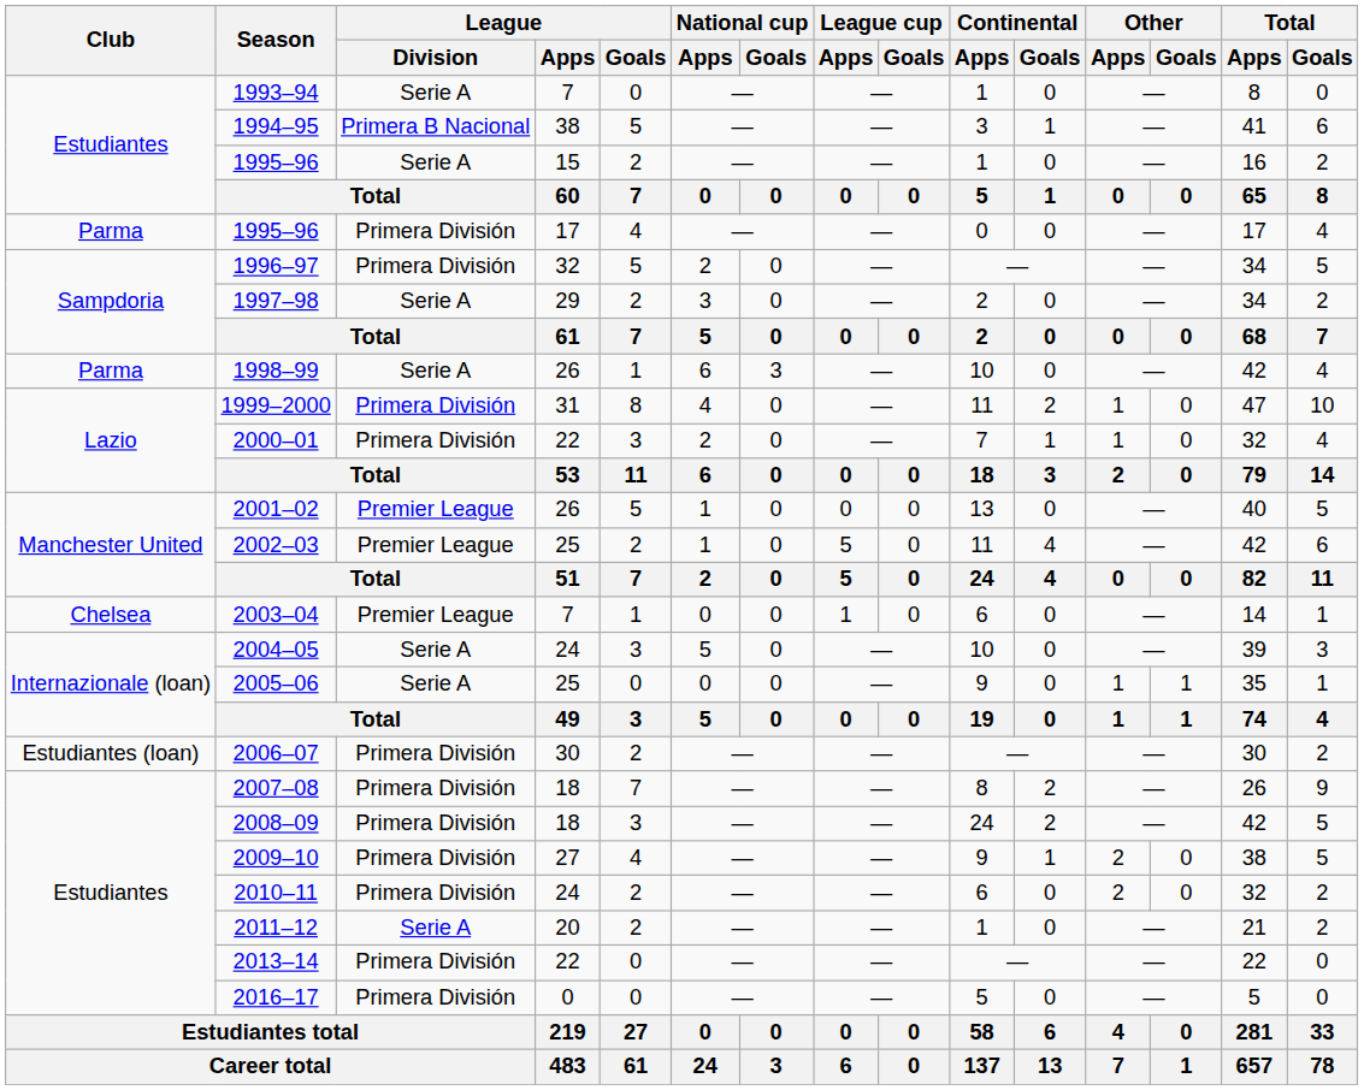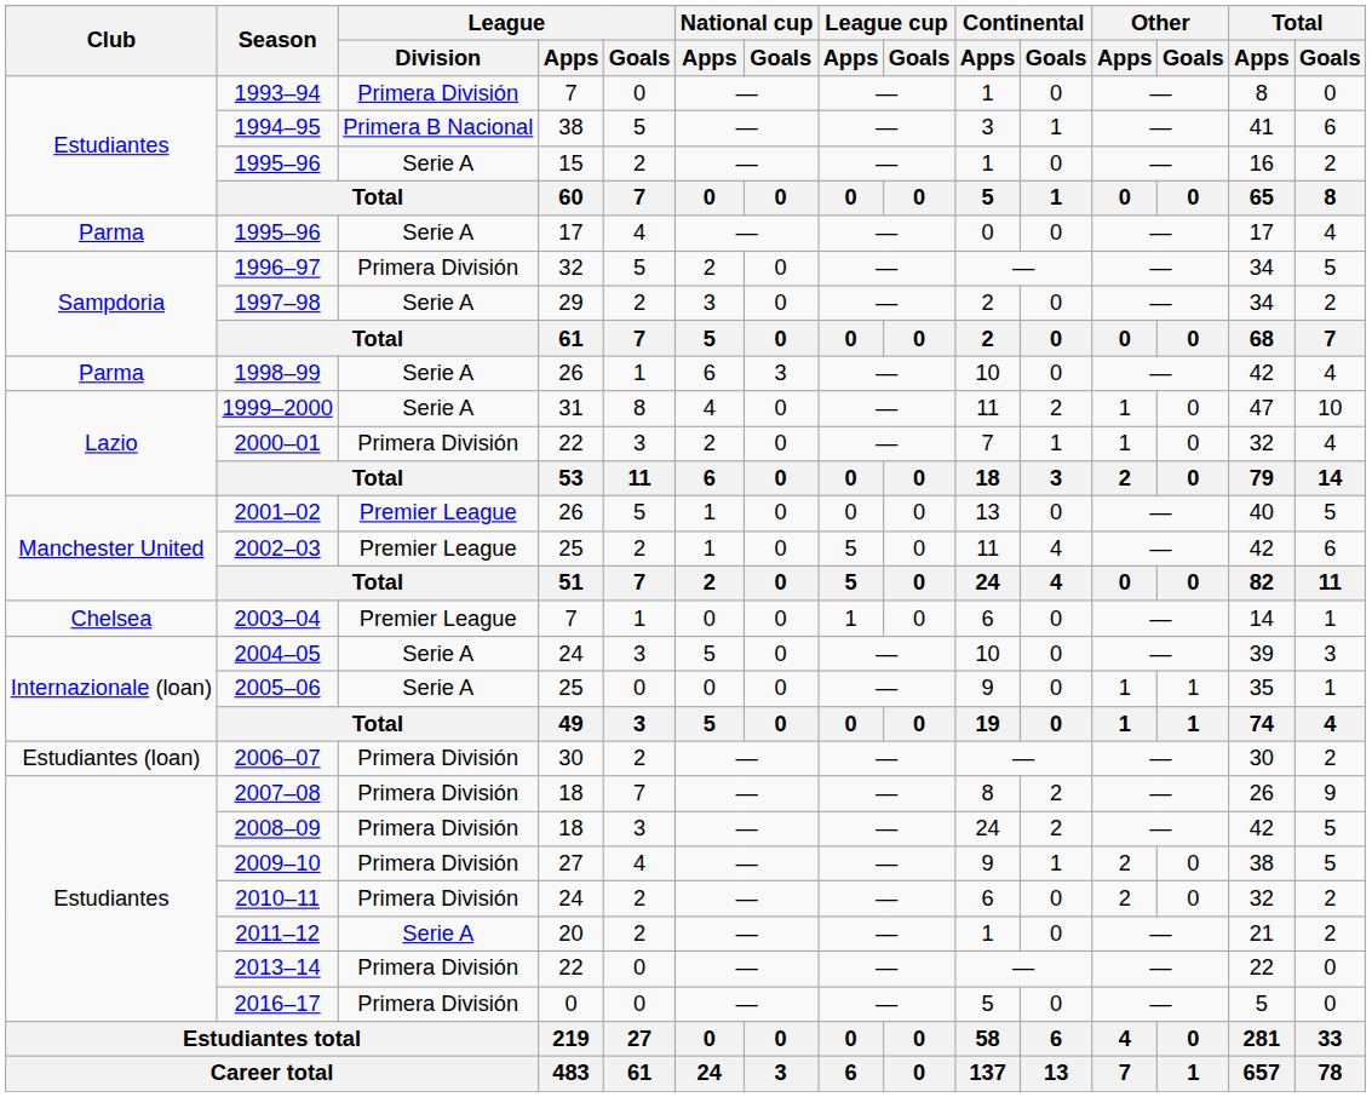 <table class="wikitable" style="text-align:center">
 <tr>
 <th rowspan="2">Club</th>
 <th rowspan="2">Season</th>
 <th colspan="3">League</th>
 <th colspan="2">National cup</th>
 <th colspan="2">League cup</th>
 <th colspan="2">Continental</th>
 <th colspan="2">Other</th>
 <th colspan="2">Total</th>
 </tr>
 <tr>
 <th>Division</th>
 <th>Apps</th>
 <th>Goals</th>
 <th>Apps</th>
 <th>Goals</th>
 <th>Apps</th>
 <th>Goals</th>
 <th>Apps</th>
 <th>Goals</th>
 <th>Apps</th>
 <th>Goals</th>
 <th>Apps</th>
 <th>Goals</th>
 </tr>
 <tr>
 <td rowspan="4"><a href='#'>Estudiantes</a></td>
 <td><a href='#'>1993–94</a></td>
-<td>Serie A</td>
+<td><a href='#'>Primera División</a></td>
 <td>7</td>
 <td>0</td>
 <td colspan="2">—</td>
 <td colspan="2">—</td>
 <td>1</td>
 <td>0</td>
 <td colspan="2">—</td>
 <td>8</td>
 <td>0</td>
 </tr>
 <tr>
 <td><a href='#'>1994–95</a></td>
 <td><a href='#'>Primera B Nacional</a></td>
 <td>38</td>
 <td>5</td>
 <td colspan="2">—</td>
 <td colspan="2">—</td>
 <td>3</td>
 <td>1</td>
 <td colspan="2">—</td>
 <td>41</td>
 <td>6</td>
 </tr>
 <tr>
 <td><a href='#'>1995–96</a></td>
 <td>Serie A</td>
 <td>15</td>
 <td>2</td>
 <td colspan="2">—</td>
 <td colspan="2">—</td>
 <td>1</td>
 <td>0</td>
 <td colspan="2">—</td>
 <td>16</td>
 <td>2</td>
 </tr>
 <tr>
 <th colspan="2">Total</th>
 <th>60</th>
 <th>7</th>
 <th>0</th>
 <th>0</th>
 <th>0</th>
 <th>0</th>
 <th>5</th>
 <th>1</th>
 <th>0</th>
 <th>0</th>
 <th>65</th>
 <th>8</th>
 </tr>
 <tr>
 <td><a href='#'>Parma</a></td>
 <td><a href='#'>1995–96</a></td>
-<td>Primera División</td>
+<td>Serie A</td>
 <td>17</td>
 <td>4</td>
 <td colspan="2">—</td>
 <td colspan="2">—</td>
 <td>0</td>
 <td>0</td>
 <td colspan="2">—</td>
 <td>17</td>
 <td>4</td>
 </tr>
 <tr>
 <td rowspan="3"><a href='#'>Sampdoria</a></td>
 <td><a href='#'>1996–97</a></td>
 <td>Primera División</td>
 <td>32</td>
 <td>5</td>
 <td>2</td>
 <td>0</td>
 <td colspan="2">—</td>
 <td colspan="2">—</td>
 <td colspan="2">—</td>
 <td>34</td>
 <td>5</td>
 </tr>
 <tr>
 <td><a href='#'>1997–98</a></td>
 <td>Serie A</td>
 <td>29</td>
 <td>2</td>
 <td>3</td>
 <td>0</td>
 <td colspan="2">—</td>
 <td>2</td>
 <td>0</td>
 <td colspan="2">—</td>
 <td>34</td>
 <td>2</td>
 </tr>
 <tr>
 <th colspan="2">Total</th>
 <th>61</th>
 <th>7</th>
 <th>5</th>
 <th>0</th>
 <th>0</th>
 <th>0</th>
 <th>2</th>
 <th>0</th>
 <th>0</th>
 <th>0</th>
 <th>68</th>
 <th>7</th>
 </tr>
 <tr>
 <td><a href='#'>Parma</a></td>
 <td><a href='#'>1998–99</a></td>
 <td>Serie A</td>
 <td>26</td>
 <td>1</td>
 <td>6</td>
 <td>3</td>
 <td colspan="2">—</td>
 <td>10</td>
 <td>0</td>
 <td colspan="2">—</td>
 <td>42</td>
 <td>4</td>
 </tr>
 <tr>
 <td rowspan="3"><a href='#'>Lazio</a></td>
 <td><a href='#'>1999–2000</a></td>
-<td><a href='#'>Primera División</a></td>
+<td>Serie A</td>
 <td>31</td>
 <td>8</td>
 <td>4</td>
 <td>0</td>
 <td colspan="2">—</td>
 <td>11</td>
 <td>2</td>
 <td>1</td>
 <td>0</td>
 <td>47</td>
 <td>10</td>
 </tr>
 <tr>
 <td><a href='#'>2000–01</a></td>
 <td>Primera División</td>
 <td>22</td>
 <td>3</td>
 <td>2</td>
 <td>0</td>
 <td colspan="2">—</td>
 <td>7</td>
 <td>1</td>
 <td>1</td>
 <td>0</td>
 <td>32</td>
 <td>4</td>
 </tr>
 <tr>
 <th colspan="2">Total</th>
 <th>53</th>
 <th>11</th>
 <th>6</th>
 <th>0</th>
 <th>0</th>
 <th>0</th>
 <th>18</th>
 <th>3</th>
 <th>2</th>
 <th>0</th>
 <th>79</th>
 <th>14</th>
 </tr>
 <tr>
 <td rowspan="3"><a href='#'>Manchester United</a></td>
 <td><a href='#'>2001–02</a></td>
 <td><a href='#'>Premier League</a></td>
 <td>26</td>
 <td>5</td>
 <td>1</td>
 <td>0</td>
 <td>0</td>
 <td>0</td>
 <td>13</td>
 <td>0</td>
 <td colspan="2">—</td>
 <td>40</td>
 <td>5</td>
 </tr>
 <tr>
 <td><a href='#'>2002–03</a></td>
 <td>Premier League</td>
 <td>25</td>
 <td>2</td>
 <td>1</td>
 <td>0</td>
 <td>5</td>
 <td>0</td>
 <td>11</td>
 <td>4</td>
 <td colspan="2">—</td>
 <td>42</td>
 <td>6</td>
 </tr>
 <tr>
 <th colspan="2">Total</th>
 <th>51</th>
 <th>7</th>
 <th>2</th>
 <th>0</th>
 <th>5</th>
 <th>0</th>
 <th>24</th>
 <th>4</th>
 <th>0</th>
 <th>0</th>
 <th>82</th>
 <th>11</th>
 </tr>
 <tr>
 <td><a href='#'>Chelsea</a></td>
 <td><a href='#'>2003–04</a></td>
 <td>Premier League</td>
 <td>7</td>
 <td>1</td>
 <td>0</td>
 <td>0</td>
 <td>1</td>
 <td>0</td>
 <td>6</td>
 <td>0</td>
 <td colspan="2">—</td>
 <td>14</td>
 <td>1</td>
 </tr>
 <tr>
 <td rowspan="3"><a href='#'>Internazionale</a> (loan)</td>
 <td><a href='#'>2004–05</a></td>
 <td>Serie A</td>
 <td>24</td>
 <td>3</td>
 <td>5</td>
 <td>0</td>
 <td colspan="2">—</td>
 <td>10</td>
 <td>0</td>
 <td colspan="2">—</td>
 <td>39</td>
 <td>3</td>
 </tr>
 <tr>
 <td><a href='#'>2005–06</a></td>
 <td>Serie A</td>
 <td>25</td>
 <td>0</td>
 <td>0</td>
 <td>0</td>
 <td colspan="2">—</td>
 <td>9</td>
 <td>0</td>
 <td>1</td>
 <td>1</td>
 <td>35</td>
 <td>1</td>
 </tr>
 <tr>
 <th colspan="2">Total</th>
 <th>49</th>
 <th>3</th>
 <th>5</th>
 <th>0</th>
 <th>0</th>
 <th>0</th>
 <th>19</th>
 <th>0</th>
 <th>1</th>
 <th>1</th>
 <th>74</th>
 <th>4</th>
 </tr>
 <tr>
 <td>Estudiantes (loan)</td>
 <td><a href='#'>2006–07</a></td>
 <td>Primera División</td>
 <td>30</td>
 <td>2</td>
 <td colspan="2">—</td>
 <td colspan="2">—</td>
 <td colspan="2">—</td>
 <td colspan="2">—</td>
 <td>30</td>
 <td>2</td>
 </tr>
 <tr>
 <td rowspan="7">Estudiantes</td>
 <td><a href='#'>2007–08</a></td>
 <td>Primera División</td>
 <td>18</td>
 <td>7</td>
 <td colspan="2">—</td>
 <td colspan="2">—</td>
 <td>8</td>
 <td>2</td>
 <td colspan="2">—</td>
 <td>26</td>
 <td>9</td>
 </tr>
 <tr>
 <td><a href='#'>2008–09</a></td>
 <td>Primera División</td>
 <td>18</td>
 <td>3</td>
 <td colspan="2">—</td>
 <td colspan="2">—</td>
 <td>24</td>
 <td>2</td>
 <td colspan="2">—</td>
 <td>42</td>
 <td>5</td>
 </tr>
 <tr>
 <td><a href='#'>2009–10</a></td>
 <td>Primera División</td>
 <td>27</td>
 <td>4</td>
 <td colspan="2">—</td>
 <td colspan="2">—</td>
 <td>9</td>
 <td>1</td>
 <td>2</td>
 <td>0</td>
 <td>38</td>
 <td>5</td>
 </tr>
 <tr>
 <td><a href='#'>2010–11</a></td>
 <td>Primera División</td>
 <td>24</td>
 <td>2</td>
 <td colspan="2">—</td>
 <td colspan="2">—</td>
 <td>6</td>
 <td>0</td>
 <td>2</td>
 <td>0</td>
 <td>32</td>
 <td>2</td>
 </tr>
 <tr>
 <td><a href='#'>2011–12</a></td>
 <td><a href='#'>Serie A</a></td>
 <td>20</td>
 <td>2</td>
 <td colspan="2">—</td>
 <td colspan="2">—</td>
 <td>1</td>
 <td>0</td>
 <td colspan="2">—</td>
 <td>21</td>
 <td>2</td>
 </tr>
 <tr>
 <td><a href='#'>2013–14</a></td>
 <td>Primera División</td>
 <td>22</td>
 <td>0</td>
 <td colspan="2">—</td>
 <td colspan="2">—</td>
 <td colspan="2">—</td>
 <td colspan="2">—</td>
 <td>22</td>
 <td>0</td>
 </tr>
 <tr>
 <td><a href='#'>2016–17</a></td>
 <td>Primera División</td>
 <td>0</td>
 <td>0</td>
 <td colspan="2">—</td>
 <td colspan="2">—</td>
 <td>5</td>
 <td>0</td>
 <td colspan="2">—</td>
 <td>5</td>
 <td>0</td>
 </tr>
 <tr>
 <th colspan="3">Estudiantes total</th>
 <th>219</th>
 <th>27</th>
 <th>0</th>
 <th>0</th>
 <th>0</th>
 <th>0</th>
 <th>58</th>
 <th>6</th>
 <th>4</th>
 <th>0</th>
 <th>281</th>
 <th>33</th>
 </tr>
 <tr>
 <th colspan="3">Career total</th>
 <th>483</th>
 <th>61</th>
 <th>24</th>
 <th>3</th>
 <th>6</th>
 <th>0</th>
 <th>137</th>
 <th>13</th>
 <th>7</th>
 <th>1</th>
 <th>657</th>
 <th>78</th>
 </tr>
 </table>
